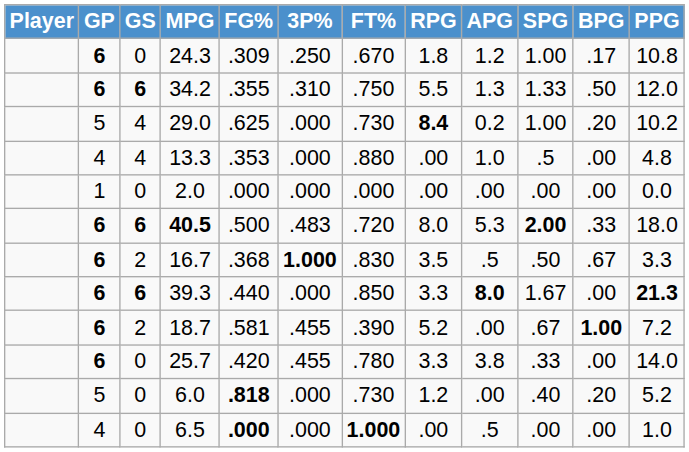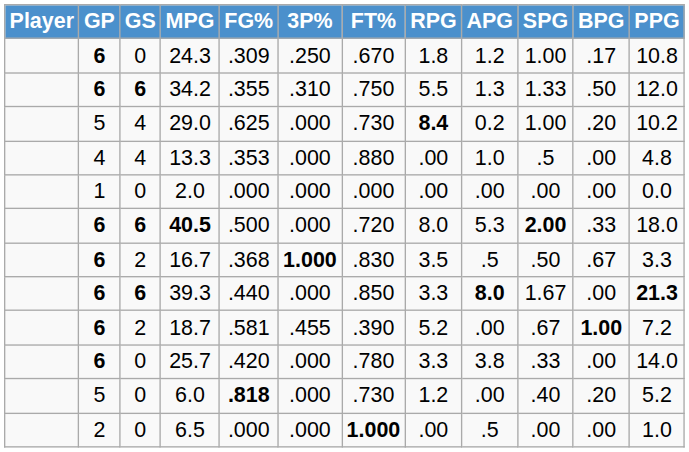 <table class="wikitable sortable" style="text-align:right;">
 <tr>
 <th style="background:#4b90cc; color:#FFFFFF">Player</th>
 <th style="background:#4b90cc; color:#FFFFFF">GP</th>
 <th style="background:#4b90cc; color:#FFFFFF">GS</th>
 <th style="background:#4b90cc; color:#FFFFFF">MPG</th>
 <th style="background:#4b90cc; color:#FFFFFF">FG%</th>
 <th style="background:#4b90cc; color:#FFFFFF">3P%</th>
 <th style="background:#4b90cc; color:#FFFFFF">FT%</th>
 <th style="background:#4b90cc; color:#FFFFFF">RPG</th>
 <th style="background:#4b90cc; color:#FFFFFF">APG</th>
 <th style="background:#4b90cc; color:#FFFFFF">SPG</th>
 <th style="background:#4b90cc; color:#FFFFFF">BPG</th>
 <th style="background:#4b90cc; color:#FFFFFF">PPG</th>
 </tr>
 <tr align="center" bgcolor="">
 <td></td>
 <td style=><strong>6</strong></td>
 <td>0</td>
 <td>24.3</td>
 <td>.309</td>
 <td>.250</td>
 <td>.670</td>
 <td>1.8</td>
 <td>1.2</td>
 <td>1.00</td>
 <td>.17</td>
 <td>10.8</td>
 </tr>
 <tr align="center" bgcolor="">
 <td></td>
 <td style=><strong>6</strong></td>
 <td style=><strong>6</strong></td>
 <td>34.2</td>
 <td>.355</td>
 <td>.310</td>
 <td>.750</td>
 <td>5.5</td>
 <td>1.3</td>
 <td>1.33</td>
 <td>.50</td>
 <td>12.0</td>
 </tr>
 <tr align="center" bgcolor="">
 <td></td>
 <td>5</td>
 <td>4</td>
 <td>29.0</td>
 <td>.625</td>
 <td>.000</td>
 <td>.730</td>
 <td style=><strong>8.4</strong></td>
 <td>0.2</td>
 <td>1.00</td>
 <td>.20</td>
 <td>10.2</td>
 </tr>
 <tr align="center" bgcolor="">
 <td></td>
 <td>4</td>
 <td>4</td>
 <td>13.3</td>
 <td>.353</td>
 <td>.000</td>
 <td>.880</td>
 <td>.00</td>
 <td>1.0</td>
 <td>.5</td>
 <td>.00</td>
 <td>4.8</td>
 </tr>
 <tr align="center" bgcolor="">
 <td></td>
 <td>1</td>
 <td>0</td>
 <td>2.0</td>
 <td>.000</td>
 <td>.000</td>
 <td>.000</td>
 <td>.00</td>
 <td>.00</td>
 <td>.00</td>
 <td>.00</td>
 <td>0.0</td>
 </tr>
 <tr align="center" bgcolor="">
 <td></td>
 <td style=><strong>6</strong></td>
 <td style=><strong>6</strong></td>
 <td style=><strong>40.5</strong></td>
 <td>.500</td>
-<td>.483</td>
+<td>.000</td>
 <td>.720</td>
 <td>8.0</td>
 <td>5.3</td>
 <td style=><strong>2.00</strong></td>
 <td>.33</td>
 <td>18.0</td>
 </tr>
 <tr align="center" bgcolor="">
 <td></td>
 <td style=><strong>6</strong></td>
 <td>2</td>
 <td>16.7</td>
 <td>.368</td>
 <td style=><strong>1.000</strong></td>
 <td>.830</td>
 <td>3.5</td>
 <td>.5</td>
 <td>.50</td>
 <td>.67</td>
 <td>3.3</td>
 </tr>
 <tr align="center" bgcolor="">
 <td></td>
 <td style=><strong>6</strong></td>
 <td style=><strong>6</strong></td>
 <td>39.3</td>
 <td>.440</td>
 <td>.000</td>
 <td>.850</td>
 <td>3.3</td>
 <td style=><strong>8.0</strong></td>
 <td>1.67</td>
 <td>.00</td>
 <td style=><strong>21.3</strong></td>
 </tr>
 <tr align="center" bgcolor="">
 <td></td>
 <td style=><strong>6</strong></td>
 <td>2</td>
 <td>18.7</td>
 <td>.581</td>
 <td>.455</td>
 <td>.390</td>
 <td>5.2</td>
 <td>.00</td>
 <td>.67</td>
 <td style=><strong>1.00</strong></td>
 <td>7.2</td>
 </tr>
 <tr align="center" bgcolor="">
 <td></td>
 <td style=><strong>6</strong></td>
 <td>0</td>
 <td>25.7</td>
 <td>.420</td>
-<td>.455</td>
+<td>.000</td>
 <td>.780</td>
 <td>3.3</td>
 <td>3.8</td>
 <td>.33</td>
 <td>.00</td>
 <td>14.0</td>
 </tr>
 <tr align="center" bgcolor="">
 <td></td>
 <td>5</td>
 <td>0</td>
 <td>6.0</td>
 <td style=><strong>.818</strong></td>
 <td>.000</td>
 <td>.730</td>
 <td>1.2</td>
 <td>.00</td>
 <td>.40</td>
 <td>.20</td>
 <td>5.2</td>
 </tr>
 <tr align="center" bgcolor="">
 <td></td>
-<td>4</td>
+<td>2</td>
 <td>0</td>
 <td>6.5</td>
-<td><strong>.000</strong></td>
+<td>.000</td>
 <td>.000</td>
 <td style=><strong>1.000</strong></td>
 <td>.00</td>
 <td>.5</td>
 <td>.00</td>
 <td>.00</td>
 <td>1.0</td>
 </tr>
 </table>
